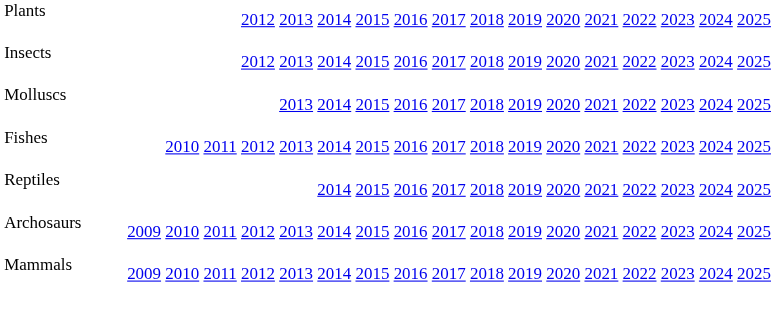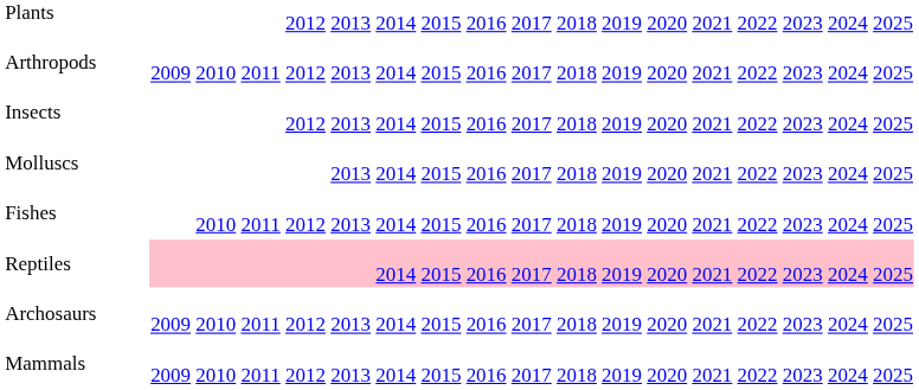 <table>
 <tr>
 <td style="width:7em">Plants</td>
 <td style="text-align:right"><br><a href='#'>2012</a> <a href='#'>2013</a> <a href='#'>2014</a> <a href='#'>2015</a> <a href='#'>2016</a> <a href='#'>2017</a> <a href='#'>2018</a> <a href='#'>2019</a> <a href='#'>2020</a> <a href='#'>2021</a> <a href='#'>2022</a> <a href='#'>2023</a> <a href='#'>2024</a> <a href='#'>2025</a></td>
+</tr>
+<tr>
+<td>Arthropods</td>
+<td style="text-align:right"><br><a href='#'>2009</a> <a href='#'>2010</a> <a href='#'>2011</a> <a href='#'>2012</a> <a href='#'>2013</a> <a href='#'>2014</a> <a href='#'>2015</a> <a href='#'>2016</a> <a href='#'>2017</a> <a href='#'>2018</a> <a href='#'>2019</a> <a href='#'>2020</a> <a href='#'>2021</a> <a href='#'>2022</a> <a href='#'>2023</a> <a href='#'>2024</a> <a href='#'>2025</a></td>
 </tr>
 <tr>
 <td>Insects</td>
 <td style="text-align:right"><br><a href='#'>2012</a> <a href='#'>2013</a> <a href='#'>2014</a> <a href='#'>2015</a> <a href='#'>2016</a> <a href='#'>2017</a> <a href='#'>2018</a> <a href='#'>2019</a> <a href='#'>2020</a> <a href='#'>2021</a> <a href='#'>2022</a> <a href='#'>2023</a> <a href='#'>2024</a> <a href='#'>2025</a></td>
 </tr>
 <tr>
 <td>Molluscs</td>
 <td style="text-align:right"><br><a href='#'>2013</a> <a href='#'>2014</a> <a href='#'>2015</a> <a href='#'>2016</a> <a href='#'>2017</a> <a href='#'>2018</a> <a href='#'>2019</a> <a href='#'>2020</a> <a href='#'>2021</a> <a href='#'>2022</a> <a href='#'>2023</a> <a href='#'>2024</a> <a href='#'>2025</a></td>
 </tr>
 <tr>
 <td>Fishes</td>
 <td style="text-align:right"><br><a href='#'>2010</a> <a href='#'>2011</a> <a href='#'>2012</a> <a href='#'>2013</a> <a href='#'>2014</a> <a href='#'>2015</a> <a href='#'>2016</a> <a href='#'>2017</a> <a href='#'>2018</a> <a href='#'>2019</a> <a href='#'>2020</a> <a href='#'>2021</a> <a href='#'>2022</a> <a href='#'>2023</a> <a href='#'>2024</a> <a href='#'>2025</a></td>
 </tr>
 <tr>
 <td>Reptiles</td>
-<td style="text-align:right"><br><a href='#'>2014</a> <a href='#'>2015</a> <a href='#'>2016</a> <a href='#'>2017</a> <a href='#'>2018</a> <a href='#'>2019</a> <a href='#'>2020</a> <a href='#'>2021</a> <a href='#'>2022</a> <a href='#'>2023</a> <a href='#'>2024</a> <a href='#'>2025</a></td>
+<td style="background: pink; text-align:right"><br><a href='#'>2014</a> <a href='#'>2015</a> <a href='#'>2016</a> <a href='#'>2017</a> <a href='#'>2018</a> <a href='#'>2019</a> <a href='#'>2020</a> <a href='#'>2021</a> <a href='#'>2022</a> <a href='#'>2023</a> <a href='#'>2024</a> <a href='#'>2025</a></td>
 </tr>
 <tr>
 <td>Archosaurs</td>
 <td style="text-align:right"><br><a href='#'>2009</a> <a href='#'>2010</a> <a href='#'>2011</a> <a href='#'>2012</a> <a href='#'>2013</a> <a href='#'>2014</a> <a href='#'>2015</a> <a href='#'>2016</a> <a href='#'>2017</a> <a href='#'>2018</a> <a href='#'>2019</a> <a href='#'>2020</a> <a href='#'>2021</a> <a href='#'>2022</a> <a href='#'>2023</a> <a href='#'>2024</a> <a href='#'>2025</a></td>
 </tr>
 <tr>
 <td>Mammals</td>
 <td style="text-align:right"><br><a href='#'>2009</a> <a href='#'>2010</a> <a href='#'>2011</a> <a href='#'>2012</a> <a href='#'>2013</a> <a href='#'>2014</a> <a href='#'>2015</a> <a href='#'>2016</a> <a href='#'>2017</a> <a href='#'>2018</a> <a href='#'>2019</a> <a href='#'>2020</a> <a href='#'>2021</a> <a href='#'>2022</a> <a href='#'>2023</a> <a href='#'>2024</a> <a href='#'>2025</a></td>
 </tr>
 </table>
